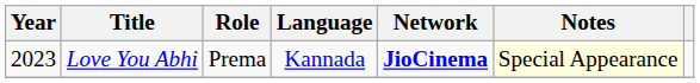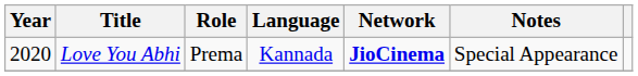 <table class="wikitable sortable" style="text-align:center;">
 <tr>
 <th>Year</th>
 <th>Title</th>
 <th>Role</th>
 <th>Language</th>
 <th>Network</th>
 <th class= "unsortable">Notes</th>
 <th class= "unsortable"></th>
 </tr>
 <tr>
-<td>2023</td>
+<td>2020</td>
 <td><em><a href='#'>Love You Abhi</a></em></td>
 <td>Prema</td>
 <td><a href='#'>Kannada</a></td>
 <td><strong><a href='#'>JioCinema</a></strong></td>
-<td style="background: lightyellow;">Special Appearance</td>
+<td>Special Appearance</td>
 <td></td>
 </tr>
 <tr>
 </tr>
 </table>
